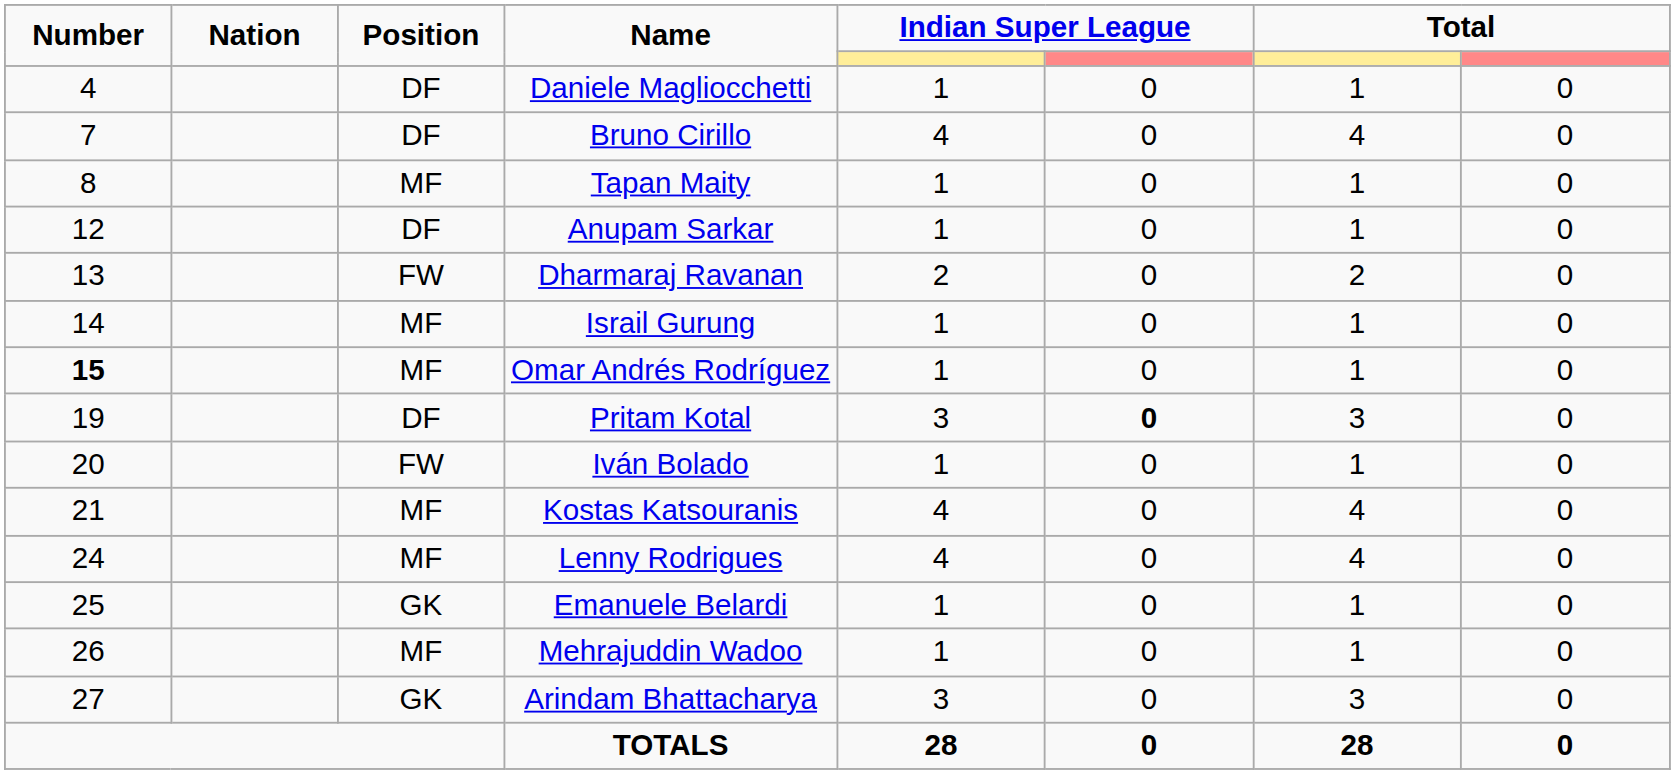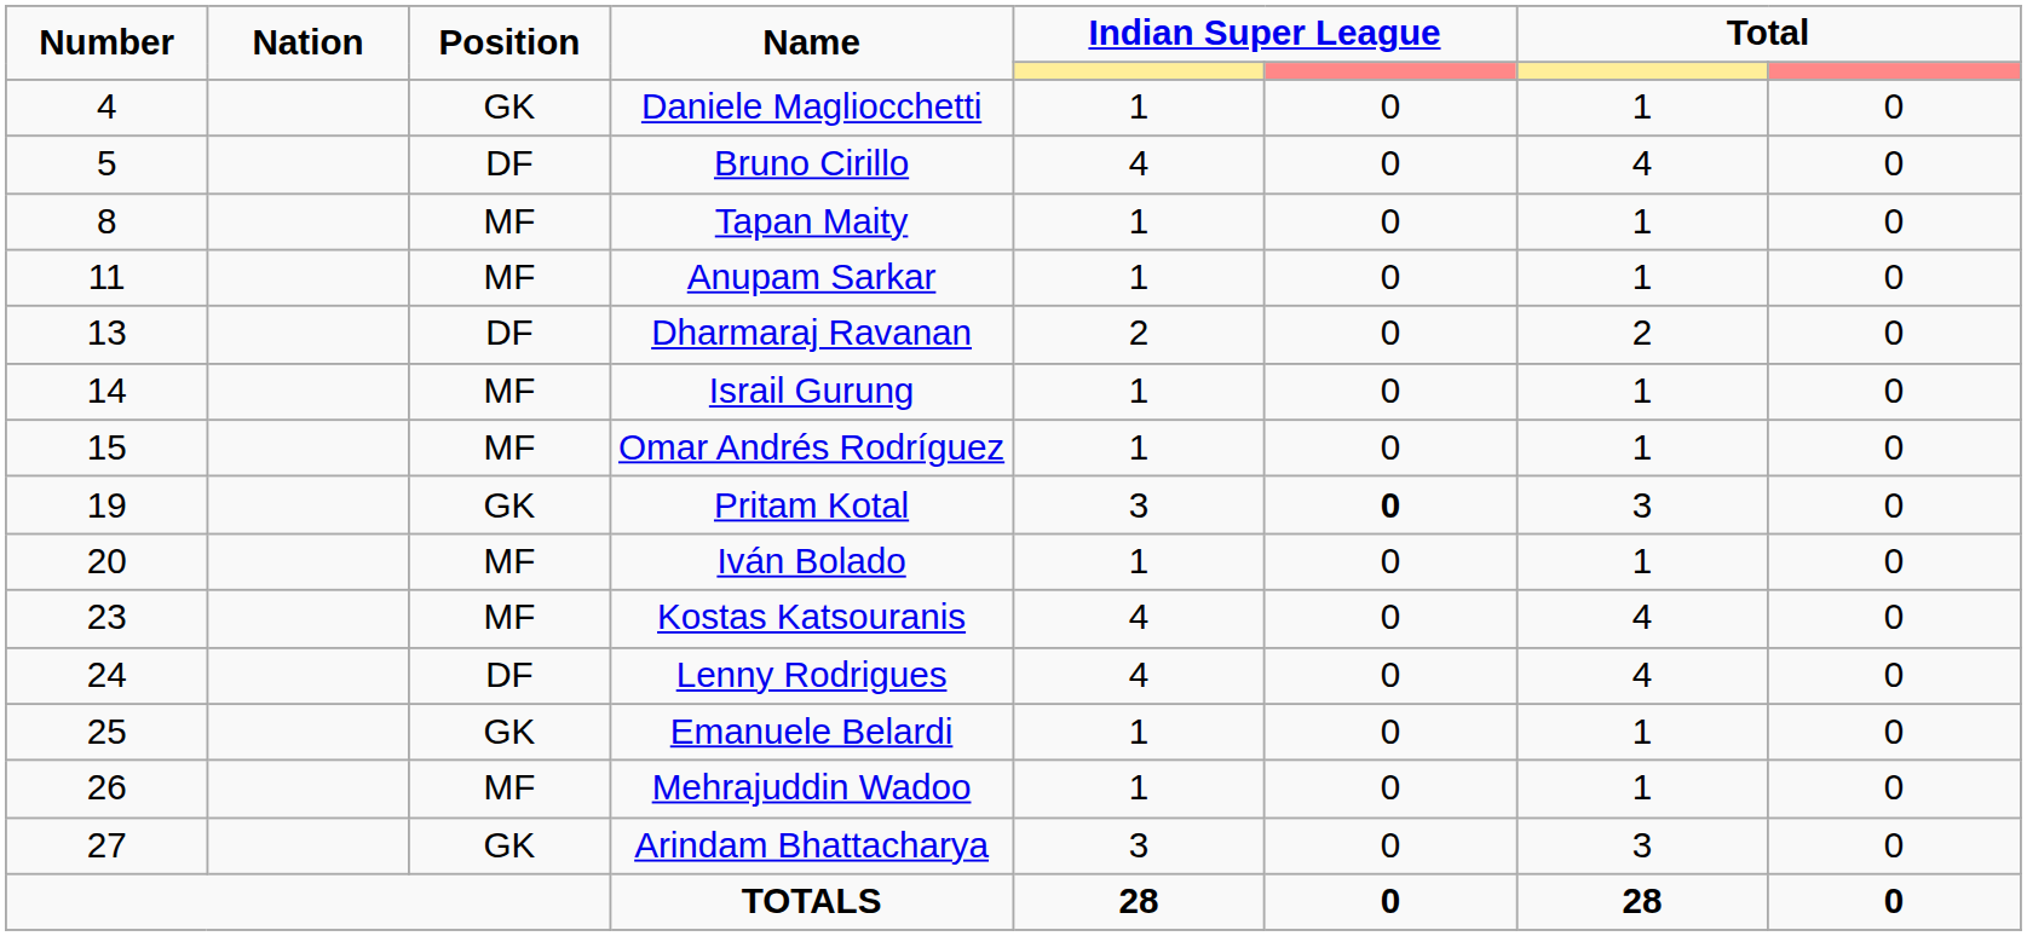 <table class="wikitable" style="font-size: 100%; text-align: center;">
 <tr>
 <td rowspan=2 width="10%" align=center><strong>Number</strong></td>
 <td rowspan=2 width="10%" align=center><strong>Nation</strong></td>
 <td rowspan=2 width="10%" align=center><strong>Position</strong></td>
 <td rowspan=2 width="20%" align=center><strong>Name</strong></td>
 <td colspan=2 align=center><strong><a href='#'>Indian Super League</a></strong></td>
 <td colspan=2 align=center><strong>Total</strong></td>
 </tr>
 <tr>
 <th width=60 style="background: #FFEE99"></th>
 <th width=60 style="background: #FF8888"></th>
 <th width=60 style="background: #FFEE99"></th>
 <th width=60 style="background: #FF8888"></th>
 </tr>
 <tr>
 <td>4</td>
 <td></td>
-<td>DF</td>
+<td>GK</td>
 <td><a href='#'>Daniele Magliocchetti</a></td>
 <td>1</td>
 <td>0</td>
 <td>1</td>
 <td>0</td>
 </tr>
 <tr>
-<td>7</td>
+<td>5</td>
 <td></td>
 <td>DF</td>
 <td><a href='#'>Bruno Cirillo</a></td>
 <td>4</td>
 <td>0</td>
 <td>4</td>
 <td>0</td>
 </tr>
 <tr>
 <td>8</td>
 <td></td>
 <td>MF</td>
 <td><a href='#'>Tapan Maity</a></td>
 <td>1</td>
 <td>0</td>
 <td>1</td>
 <td>0</td>
 </tr>
 <tr>
-<td>12</td>
+<td>11</td>
 <td></td>
-<td>DF</td>
+<td>MF</td>
 <td><a href='#'>Anupam Sarkar</a></td>
 <td>1</td>
 <td>0</td>
 <td>1</td>
 <td>0</td>
 </tr>
 <tr>
 <td>13</td>
 <td></td>
-<td>FW</td>
+<td>DF</td>
 <td><a href='#'>Dharmaraj Ravanan</a></td>
 <td>2</td>
 <td>0</td>
 <td>2</td>
 <td>0</td>
 </tr>
 <tr>
 <td>14</td>
 <td></td>
 <td>MF</td>
 <td><a href='#'>Israil Gurung</a></td>
 <td>1</td>
 <td>0</td>
 <td>1</td>
 <td>0</td>
 </tr>
 <tr>
-<td><strong>15</strong></td>
+<td>15</td>
 <td></td>
 <td>MF</td>
 <td><a href='#'>Omar Andrés Rodríguez</a></td>
 <td>1</td>
 <td>0</td>
 <td>1</td>
 <td>0</td>
 </tr>
 <tr>
 <td>19</td>
 <td></td>
-<td>DF</td>
+<td>GK</td>
 <td><a href='#'>Pritam Kotal</a></td>
 <td>3</td>
 <td><strong>0</strong></td>
 <td>3</td>
 <td>0</td>
 </tr>
 <tr>
 <td>20</td>
 <td></td>
-<td>FW</td>
+<td>MF</td>
 <td><a href='#'>Iván Bolado</a></td>
 <td>1</td>
 <td>0</td>
 <td>1</td>
 <td>0</td>
 </tr>
 <tr>
-<td>21</td>
+<td>23</td>
 <td></td>
 <td>MF</td>
 <td><a href='#'>Kostas Katsouranis</a></td>
 <td>4</td>
 <td>0</td>
 <td>4</td>
 <td>0</td>
 </tr>
 <tr>
 <td>24</td>
 <td></td>
-<td>MF</td>
+<td>DF</td>
 <td><a href='#'>Lenny Rodrigues</a></td>
 <td>4</td>
 <td>0</td>
 <td>4</td>
 <td>0</td>
 </tr>
 <tr>
 <td>25</td>
 <td></td>
 <td>GK</td>
 <td><a href='#'>Emanuele Belardi</a></td>
 <td>1</td>
 <td>0</td>
 <td>1</td>
 <td>0</td>
 </tr>
 <tr>
 <td>26</td>
 <td></td>
 <td>MF</td>
 <td><a href='#'>Mehrajuddin Wadoo</a></td>
 <td>1</td>
 <td>0</td>
 <td>1</td>
 <td>0</td>
 </tr>
 <tr>
 <td>27</td>
 <td></td>
 <td>GK</td>
 <td><a href='#'>Arindam Bhattacharya</a></td>
 <td>3</td>
 <td>0</td>
 <td>3</td>
 <td>0</td>
 </tr>
 <tr>
 <td colspan=3></td>
 <td><strong>TOTALS</strong></td>
 <td><strong>28</strong></td>
 <td><strong>0</strong></td>
 <td><strong>28</strong></td>
 <td><strong>0</strong></td>
 </tr>
 </table>
